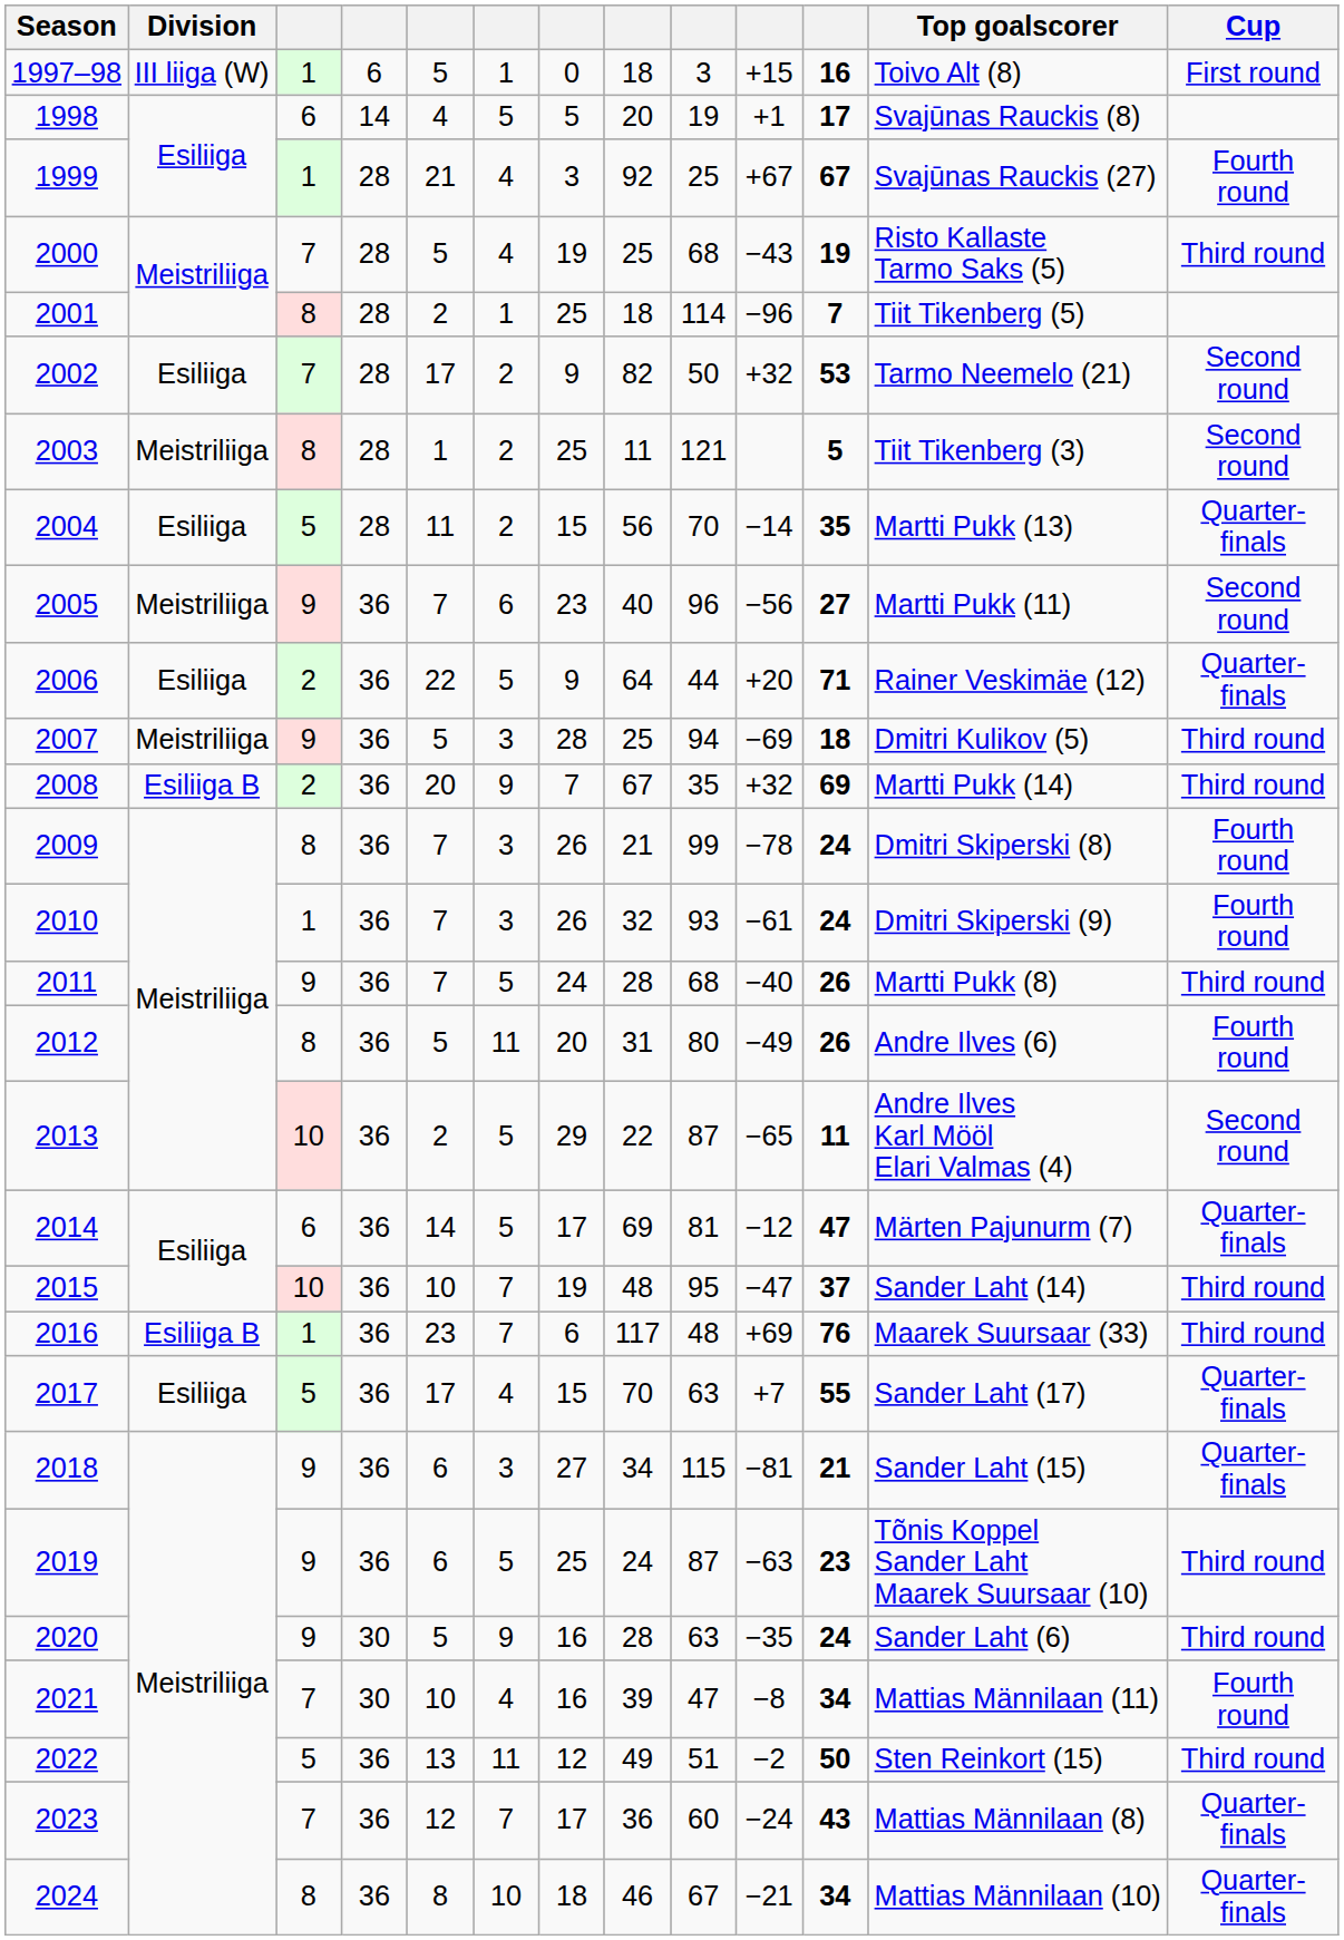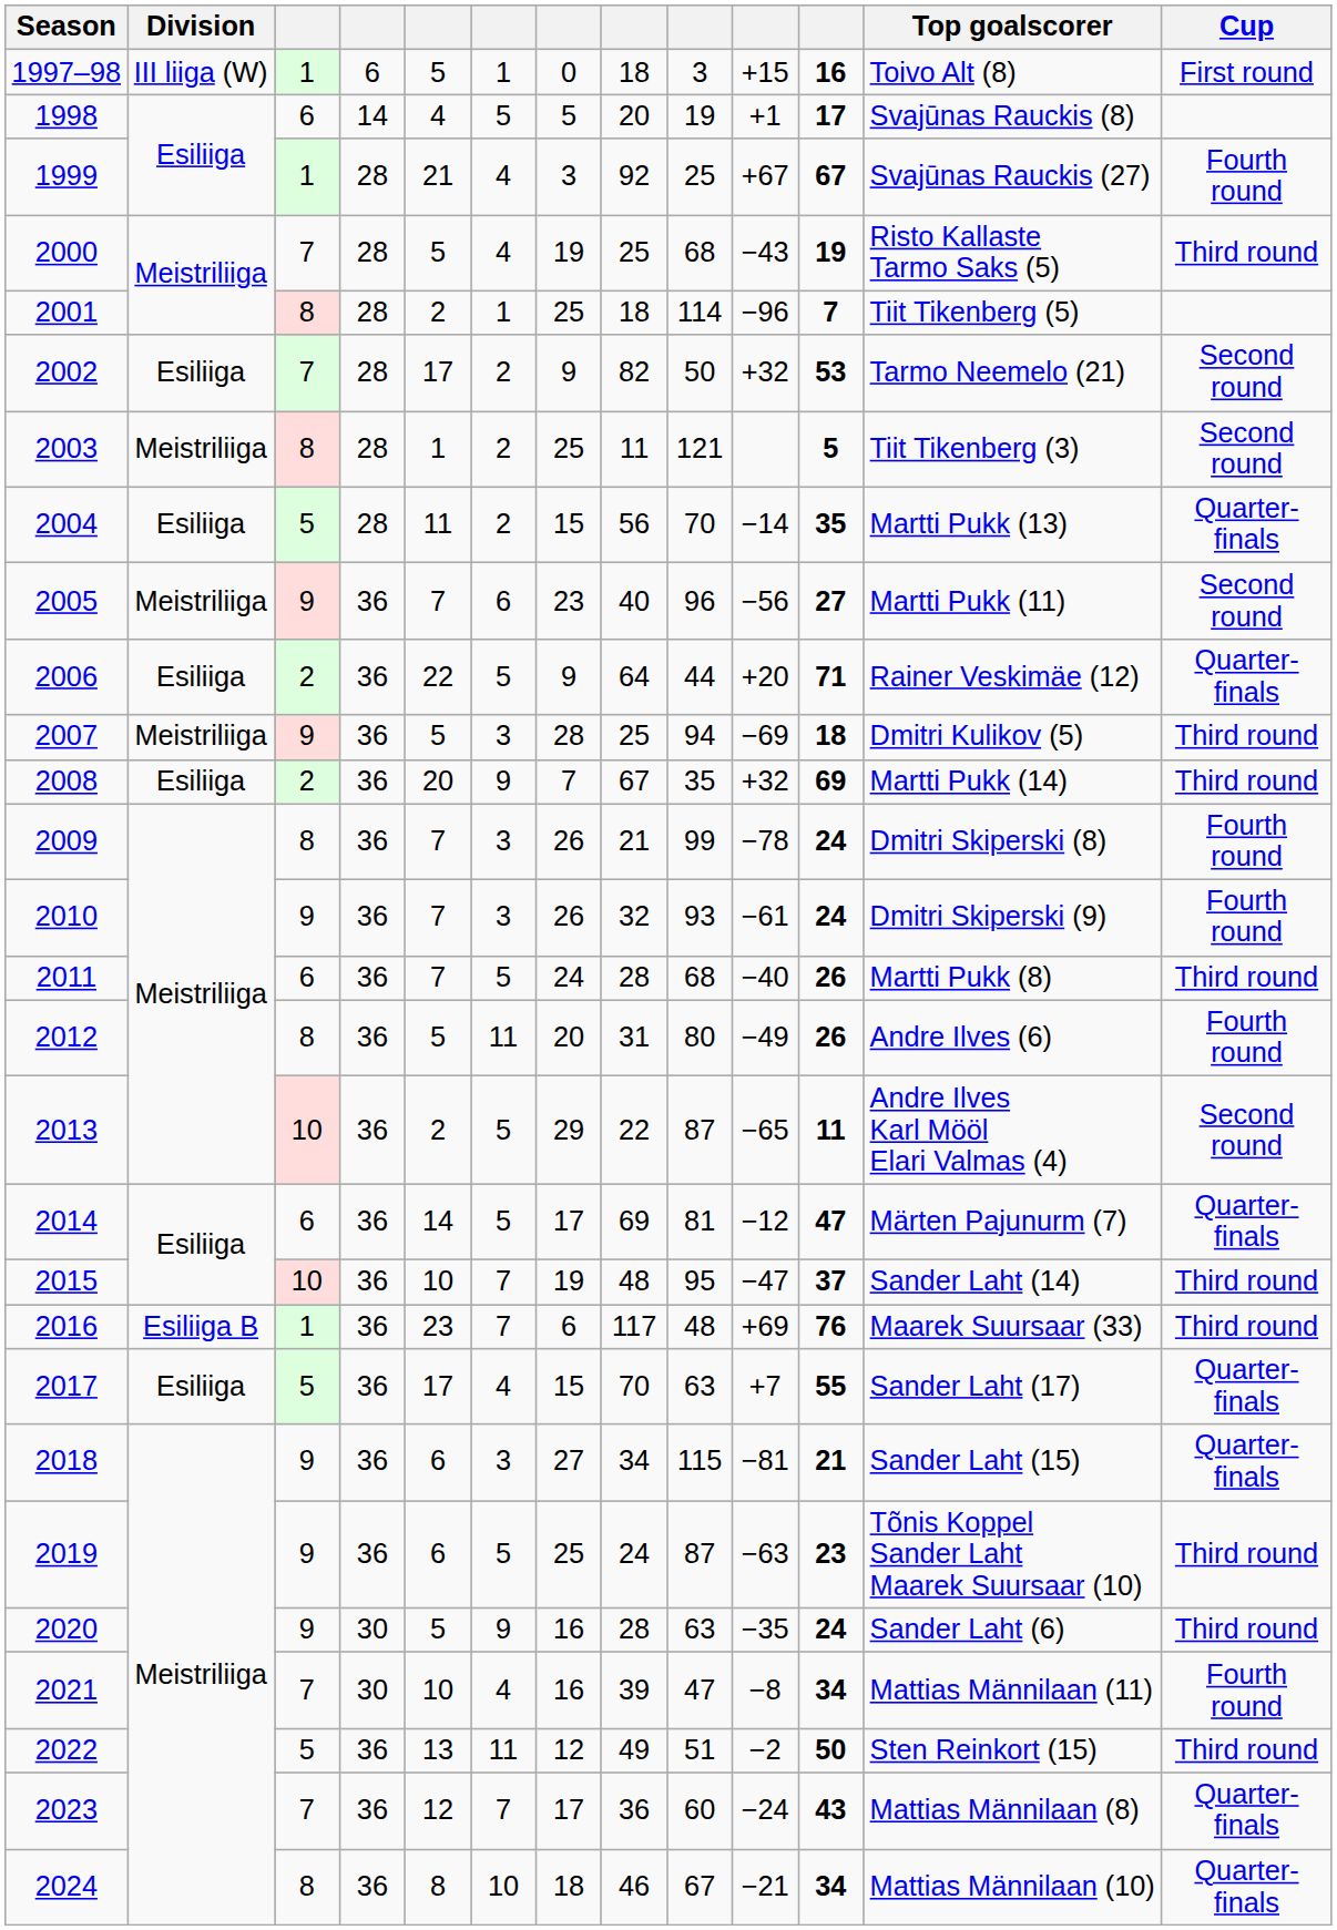 <table class="wikitable collapsible">
 <tr>
 <th>Season</th>
 <th>Division</th>
 <th width=30px></th>
 <th width=30px></th>
 <th width=30px></th>
 <th width=30px></th>
 <th width=30px></th>
 <th width=30px></th>
 <th width=30px></th>
 <th width=30px></th>
 <th width=30px></th>
 <th>Top goalscorer</th>
 <th width=90px><a href='#'>Cup</a></th>
 </tr>
 <tr align=center>
 <td><a href='#'>1997–98</a></td>
 <td><a href='#'>III liiga</a> (W)</td>
 <td style="background:#DDFFDD;">1</td>
 <td>6</td>
 <td>5</td>
 <td>1</td>
 <td>0</td>
 <td>18</td>
 <td>3</td>
 <td>+15</td>
 <td><strong>16</strong></td>
 <td align="left"> <a href='#'>Toivo Alt</a> (8)</td>
 <td><a href='#'>First round</a></td>
 </tr>
 <tr align=center>
 <td><a href='#'>1998</a></td>
 <td rowspan=2><a href='#'>Esiliiga</a></td>
 <td>6</td>
 <td>14</td>
 <td>4</td>
 <td>5</td>
 <td>5</td>
 <td>20</td>
 <td>19</td>
 <td>+1</td>
 <td><strong>17</strong></td>
 <td align="left"> <a href='#'>Svajūnas Rauckis</a> (8)</td>
 <td></td>
 </tr>
 <tr align=center>
 <td><a href='#'>1999</a></td>
 <td style="background:#DDFFDD;">1</td>
 <td>28</td>
 <td>21</td>
 <td>4</td>
 <td>3</td>
 <td>92</td>
 <td>25</td>
 <td>+67</td>
 <td><strong>67</strong></td>
 <td align=left> <a href='#'>Svajūnas Rauckis</a> (27)</td>
 <td><a href='#'>Fourth round</a></td>
 </tr>
 <tr align=center>
 <td><a href='#'>2000</a></td>
 <td rowspan=2><a href='#'>Meistriliiga</a></td>
 <td>7</td>
 <td>28</td>
 <td>5</td>
 <td>4</td>
 <td>19</td>
 <td>25</td>
 <td>68</td>
 <td>−43</td>
 <td><strong>19</strong></td>
 <td align=left> <a href='#'>Risto Kallaste</a><br> <a href='#'>Tarmo Saks</a> (5)</td>
 <td><a href='#'>Third round</a></td>
 </tr>
 <tr align=center>
 <td><a href='#'>2001</a></td>
 <td style="background:#ffddDD;">8</td>
 <td>28</td>
 <td>2</td>
 <td>1</td>
 <td>25</td>
 <td>18</td>
 <td>114</td>
 <td>−96</td>
 <td><strong>7</strong></td>
 <td align=left> <a href='#'>Tiit Tikenberg</a> (5)</td>
 <td></td>
 </tr>
 <tr align=center>
 <td><a href='#'>2002</a></td>
 <td>Esiliiga</td>
 <td style="background:#DDFFDD;">7</td>
 <td>28</td>
 <td>17</td>
 <td>2</td>
 <td>9</td>
 <td>82</td>
 <td>50</td>
 <td>+32</td>
 <td><strong>53</strong></td>
 <td align=left> <a href='#'>Tarmo Neemelo</a> (21)</td>
 <td><a href='#'>Second round</a></td>
 </tr>
 <tr align=center>
 <td><a href='#'>2003</a></td>
 <td>Meistriliiga</td>
 <td style="background:#ffddDD;">8</td>
 <td>28</td>
 <td>1</td>
 <td>2</td>
 <td>25</td>
 <td>11</td>
 <td>121</td>
 <td></td>
 <td><strong>5</strong></td>
 <td align=left> <a href='#'>Tiit Tikenberg</a> (3)</td>
 <td><a href='#'>Second round</a></td>
 </tr>
 <tr align=center>
 <td><a href='#'>2004</a></td>
 <td>Esiliiga</td>
 <td style="background:#DDFFDD;">5</td>
 <td>28</td>
 <td>11</td>
 <td>2</td>
 <td>15</td>
 <td>56</td>
 <td>70</td>
 <td>−14</td>
 <td><strong>35</strong></td>
 <td align=left> <a href='#'>Martti Pukk</a> (13)</td>
 <td><a href='#'>Quarter-finals</a></td>
 </tr>
 <tr align=center>
 <td><a href='#'>2005</a></td>
 <td>Meistriliiga</td>
 <td style="background:#ffddDD;">9</td>
 <td>36</td>
 <td>7</td>
 <td>6</td>
 <td>23</td>
 <td>40</td>
 <td>96</td>
 <td>−56</td>
 <td><strong>27</strong></td>
 <td align=left> <a href='#'>Martti Pukk</a> (11)</td>
 <td><a href='#'>Second round</a></td>
 </tr>
 <tr align=center>
 <td><a href='#'>2006</a></td>
 <td>Esiliiga</td>
 <td style="background:#DDFFDD;">2</td>
 <td>36</td>
 <td>22</td>
 <td>5</td>
 <td>9</td>
 <td>64</td>
 <td>44</td>
 <td>+20</td>
 <td><strong>71</strong></td>
 <td align=left> <a href='#'>Rainer Veskimäe</a> (12)</td>
 <td><a href='#'>Quarter-finals</a></td>
 </tr>
 <tr align=center>
 <td><a href='#'>2007</a></td>
 <td>Meistriliiga</td>
 <td style="background:#ffddDD;">9</td>
 <td>36</td>
 <td>5</td>
 <td>3</td>
 <td>28</td>
 <td>25</td>
 <td>94</td>
 <td>−69</td>
 <td><strong>18</strong></td>
 <td align=left> <a href='#'>Dmitri Kulikov</a> (5)</td>
 <td><a href='#'>Third round</a></td>
 </tr>
 <tr align=center>
 <td><a href='#'>2008</a></td>
-<td><a href='#'>Esiliiga B</a></td>
+<td>Esiliiga</td>
 <td style="background:#DDFFDD;">2</td>
 <td>36</td>
 <td>20</td>
 <td>9</td>
 <td>7</td>
 <td>67</td>
 <td>35</td>
 <td>+32</td>
 <td><strong>69</strong></td>
 <td align=left> <a href='#'>Martti Pukk</a> (14)</td>
 <td><a href='#'>Third round</a></td>
 </tr>
 <tr align=center>
 <td><a href='#'>2009</a></td>
 <td rowspan=5>Meistriliiga</td>
 <td>8</td>
 <td>36</td>
 <td>7</td>
 <td>3</td>
 <td>26</td>
 <td>21</td>
 <td>99</td>
 <td>−78</td>
 <td><strong>24</strong></td>
 <td align=left> <a href='#'>Dmitri Skiperski</a> (8)</td>
 <td><a href='#'>Fourth round</a></td>
 </tr>
 <tr align=center>
 <td><a href='#'>2010</a></td>
-<td>1</td>
+<td>9</td>
 <td>36</td>
 <td>7</td>
 <td>3</td>
 <td>26</td>
 <td>32</td>
 <td>93</td>
 <td>−61</td>
 <td><strong>24</strong></td>
 <td align=left> <a href='#'>Dmitri Skiperski</a> (9)</td>
 <td><a href='#'>Fourth round</a></td>
 </tr>
 <tr align=center>
 <td><a href='#'>2011</a></td>
-<td>9</td>
+<td>6</td>
 <td>36</td>
 <td>7</td>
 <td>5</td>
 <td>24</td>
 <td>28</td>
 <td>68</td>
 <td>−40</td>
 <td><strong>26</strong></td>
 <td align=left> <a href='#'>Martti Pukk</a> (8)</td>
 <td><a href='#'>Third round</a></td>
 </tr>
 <tr align=center>
 <td><a href='#'>2012</a></td>
 <td>8</td>
 <td>36</td>
 <td>5</td>
 <td>11</td>
 <td>20</td>
 <td>31</td>
 <td>80</td>
 <td>−49</td>
 <td><strong>26</strong></td>
 <td align="left"> <a href='#'>Andre Ilves</a> (6)</td>
 <td><a href='#'>Fourth round</a></td>
 </tr>
 <tr align=center>
 <td><a href='#'>2013</a></td>
 <td style="background:#ffddDD;">10</td>
 <td>36</td>
 <td>2</td>
 <td>5</td>
 <td>29</td>
 <td>22</td>
 <td>87</td>
 <td>−65</td>
 <td><strong>11</strong></td>
 <td align=left> <a href='#'>Andre Ilves</a><br> <a href='#'>Karl Mööl</a><br> <a href='#'>Elari Valmas</a> (4)</td>
 <td><a href='#'>Second round</a></td>
 </tr>
 <tr align=center>
 <td><a href='#'>2014</a></td>
 <td rowspan=2>Esiliiga</td>
 <td>6</td>
 <td>36</td>
 <td>14</td>
 <td>5</td>
 <td>17</td>
 <td>69</td>
 <td>81</td>
 <td>−12</td>
 <td><strong>47</strong></td>
 <td align="left"> <a href='#'>Märten Pajunurm</a> (7)</td>
 <td><a href='#'>Quarter-finals</a></td>
 </tr>
 <tr align=center>
 <td><a href='#'>2015</a></td>
 <td style="background:#ffddDD;">10</td>
 <td>36</td>
 <td>10</td>
 <td>7</td>
 <td>19</td>
 <td>48</td>
 <td>95</td>
 <td>−47</td>
 <td><strong>37</strong></td>
 <td align=left> <a href='#'>Sander Laht</a> (14)</td>
 <td><a href='#'>Third round</a></td>
 </tr>
 <tr align=center>
 <td><a href='#'>2016</a></td>
 <td><a href='#'>Esiliiga B</a></td>
 <td style="background:#DDFFDD;">1</td>
 <td>36</td>
 <td>23</td>
 <td>7</td>
 <td>6</td>
 <td>117</td>
 <td>48</td>
 <td>+69</td>
 <td><strong>76</strong></td>
 <td align=left> <a href='#'>Maarek Suursaar</a> (33)</td>
 <td><a href='#'>Third round</a></td>
 </tr>
 <tr align=center>
 <td><a href='#'>2017</a></td>
 <td>Esiliiga</td>
 <td style="background:#DDFFDD;">5</td>
 <td>36</td>
 <td>17</td>
 <td>4</td>
 <td>15</td>
 <td>70</td>
 <td>63</td>
 <td>+7</td>
 <td><strong>55</strong></td>
 <td align="left"> <a href='#'>Sander Laht</a> (17)</td>
 <td><a href='#'>Quarter-finals</a></td>
 </tr>
 <tr align=center>
 <td><a href='#'>2018</a></td>
 <td rowspan=7>Meistriliiga</td>
 <td>9</td>
 <td>36</td>
 <td>6</td>
 <td>3</td>
 <td>27</td>
 <td>34</td>
 <td>115</td>
 <td>−81</td>
 <td><strong>21</strong></td>
 <td align="left"> <a href='#'>Sander Laht</a> (15)</td>
 <td><a href='#'>Quarter-finals</a></td>
 </tr>
 <tr align=center>
 <td><a href='#'>2019</a></td>
 <td>9</td>
 <td>36</td>
 <td>6</td>
 <td>5</td>
 <td>25</td>
 <td>24</td>
 <td>87</td>
 <td>−63</td>
 <td><strong>23</strong></td>
 <td align=left> <a href='#'>Tõnis Koppel</a><br> <a href='#'>Sander Laht</a><br> <a href='#'>Maarek Suursaar</a> (10)</td>
 <td><a href='#'>Third round</a></td>
 </tr>
 <tr align=center>
 <td><a href='#'>2020</a></td>
 <td>9</td>
 <td>30</td>
 <td>5</td>
 <td>9</td>
 <td>16</td>
 <td>28</td>
 <td>63</td>
 <td>−35</td>
 <td><strong>24</strong></td>
 <td align="left"> <a href='#'>Sander Laht</a> (6)</td>
 <td><a href='#'>Third round</a></td>
 </tr>
 <tr align=center>
 <td><a href='#'>2021</a></td>
 <td>7</td>
 <td>30</td>
 <td>10</td>
 <td>4</td>
 <td>16</td>
 <td>39</td>
 <td>47</td>
 <td>−8</td>
 <td><strong>34</strong></td>
 <td align="left"> <a href='#'>Mattias Männilaan</a> (11)</td>
 <td><a href='#'>Fourth round</a></td>
 </tr>
 <tr align=center>
 <td><a href='#'>2022</a></td>
 <td>5</td>
 <td>36</td>
 <td>13</td>
 <td>11</td>
 <td>12</td>
 <td>49</td>
 <td>51</td>
 <td>−2</td>
 <td><strong>50</strong></td>
 <td align="left"> <a href='#'>Sten Reinkort</a> (15)</td>
 <td><a href='#'>Third round</a></td>
 </tr>
 <tr align=center>
 <td><a href='#'>2023</a></td>
 <td>7</td>
 <td>36</td>
 <td>12</td>
 <td>7</td>
 <td>17</td>
 <td>36</td>
 <td>60</td>
 <td>−24</td>
 <td><strong>43</strong></td>
 <td align="left"> <a href='#'>Mattias Männilaan</a> (8)</td>
 <td><a href='#'>Quarter-finals</a></td>
 </tr>
 <tr align=center>
 <td><a href='#'>2024</a></td>
 <td>8</td>
 <td>36</td>
 <td>8</td>
 <td>10</td>
 <td>18</td>
 <td>46</td>
 <td>67</td>
 <td>−21</td>
 <td><strong>34</strong></td>
 <td align="left"> <a href='#'>Mattias Männilaan</a> (10)</td>
 <td><a href='#'>Quarter-finals</a></td>
 </tr>
 </table>
